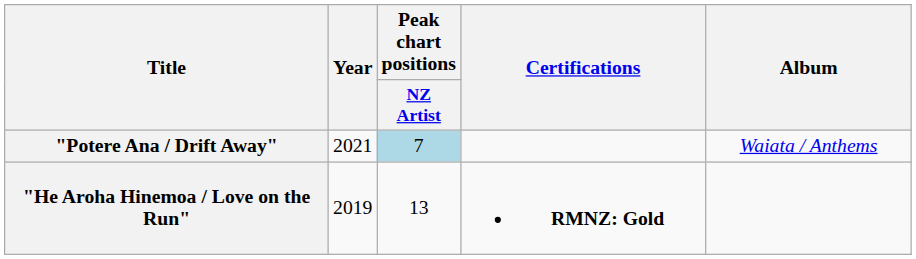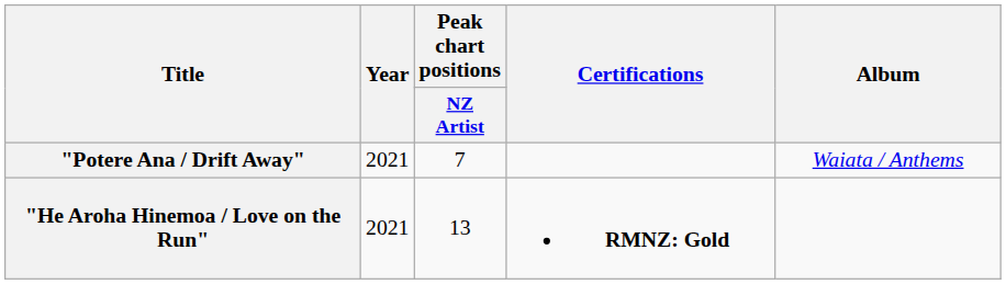 <table class="wikitable plainrowheaders" style="text-align:center;">
 <tr>
 <th scope="col" rowspan="2" style="width:16em;">Title</th>
 <th scope="col" rowspan="2" style="width:1em;">Year</th>
 <th scope="col" colspan="1">Peak chart positions</th>
 <th scope="col" rowspan="2" style="width:12em;"><a href='#'>Certifications</a></th>
 <th scope="col" rowspan="2" style="width:10em;">Album</th>
 </tr>
 <tr>
 <th scope="col" style="width:3em;font-size:90%;"><a href='#'>NZ<br>Artist</a><br></th>
 </tr>
 <tr>
 <th scope="row">"Potere Ana / Drift Away"</th>
 <td>2021</td>
-<td style="background: lightblue;">7</td>
+<td>7</td>
 <td></td>
 <td><em><a href='#'>Waiata / Anthems</a></em></td>
 </tr>
 <tr>
 <th scope="row">"He Aroha Hinemoa / Love on the Run"<br></th>
-<td>2019</td>
+<td>2021</td>
 <td>13</td>
 <td><strong><br><ul><li>RMNZ: Gold</li></ul></strong></td>
 <td></td>
 </tr>
 </table>
